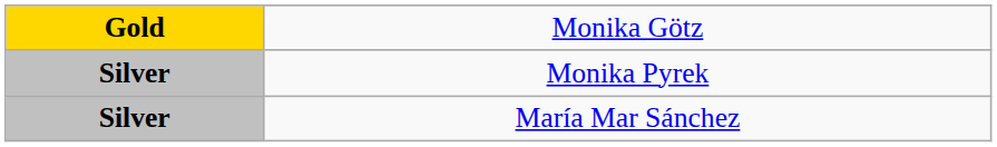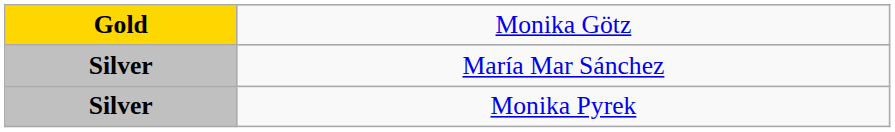 <table class="wikitable" style="text-align:center; " width="35%">
 <tr>
 <td bgcolor="gold"><strong>Gold</strong></td>
 <td><a href='#'>Monika Götz</a><br>  <small><em></em></small></td>
 </tr>
 <tr>
 <td bgcolor="silver"><strong>Silver</strong></td>
-<td><a href='#'>Monika Pyrek</a><br>  <small><em></em></small></td>
+<td><a href='#'>María Mar Sánchez</a><br>  <small><em></em></small></td>
 </tr>
 <tr>
 <td bgcolor="silver"><strong>Silver</strong></td>
-<td><a href='#'>María Mar Sánchez</a><br>  <small><em></em></small></td>
+<td><a href='#'>Monika Pyrek</a><br>  <small><em></em></small></td>
 </tr>
 </table>
